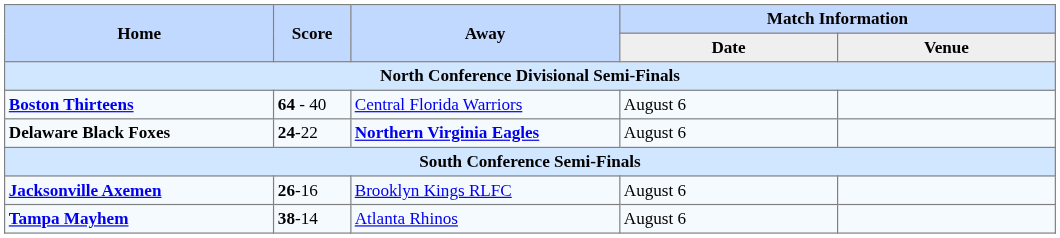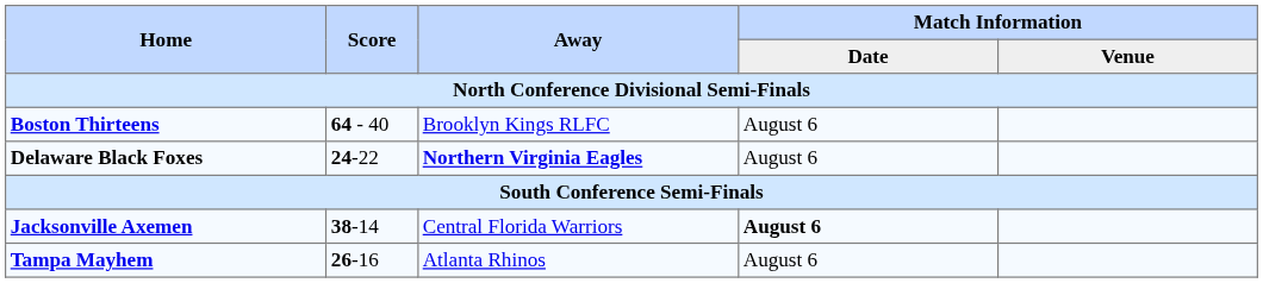 <table border="1" cellpadding="3" cellspacing="0" style="border-collapse:collapse; font-size:90%; text-align:center; width:100%">
 <tr style="background:#c1d8ff;">
 <th rowspan="2" style="width:21%;">Home</th>
 <th rowspan="2" style="width:6%;">Score</th>
 <th rowspan="2" style="width:21%;">Away</th>
 <th colspan=6>Match Information</th>
 </tr>
 <tr style="background:#efefef;">
 <th width=17%>Date</th>
 <th width=17%>Venue</th>
 </tr>
 <tr style="background:#d0e7ff;">
 <td colspan=7><strong>North Conference Divisional Semi-Finals</strong></td>
 </tr>
 <tr style="text-align:left; background:#f5faff;">
 <td> <strong><a href='#'>Boston Thirteens</a></strong></td>
 <td><strong>64</strong> - 40</td>
-<td> <a href='#'>Central Florida Warriors</a></td>
+<td> <a href='#'>Brooklyn Kings RLFC</a></td>
 <td>August 6</td>
 <td></td>
 </tr>
 <tr style="text-align:left; background:#f5faff;">
 <td> <strong>Delaware Black Foxes</strong></td>
 <td><strong>24</strong>-22</td>
 <td><strong> <a href='#'>Northern Virginia Eagles</a></strong></td>
 <td>August 6</td>
 <td></td>
 </tr>
 <tr style="background:#d0e7ff;">
 <td colspan=7><strong>South Conference Semi-Finals</strong></td>
 </tr>
 <tr style="text-align:left; background:#f5faff;">
 <td> <strong><a href='#'>Jacksonville Axemen</a></strong></td>
-<td><strong>26</strong>-16</td>
-<td> <a href='#'>Brooklyn Kings RLFC</a></td>
-<td>August 6</td>
+<td><strong>38</strong>-14</td>
+<td> <a href='#'>Central Florida Warriors</a></td>
+<td><strong>August 6</strong></td>
 <td></td>
 </tr>
 <tr style="text-align:left; background:#f5faff;">
 <td> <strong><a href='#'>Tampa Mayhem</a></strong></td>
-<td><strong>38</strong>-14</td>
+<td><strong>26</strong>-16</td>
 <td> <a href='#'>Atlanta Rhinos</a></td>
 <td>August 6</td>
 <td></td>
 </tr>
 </table>
